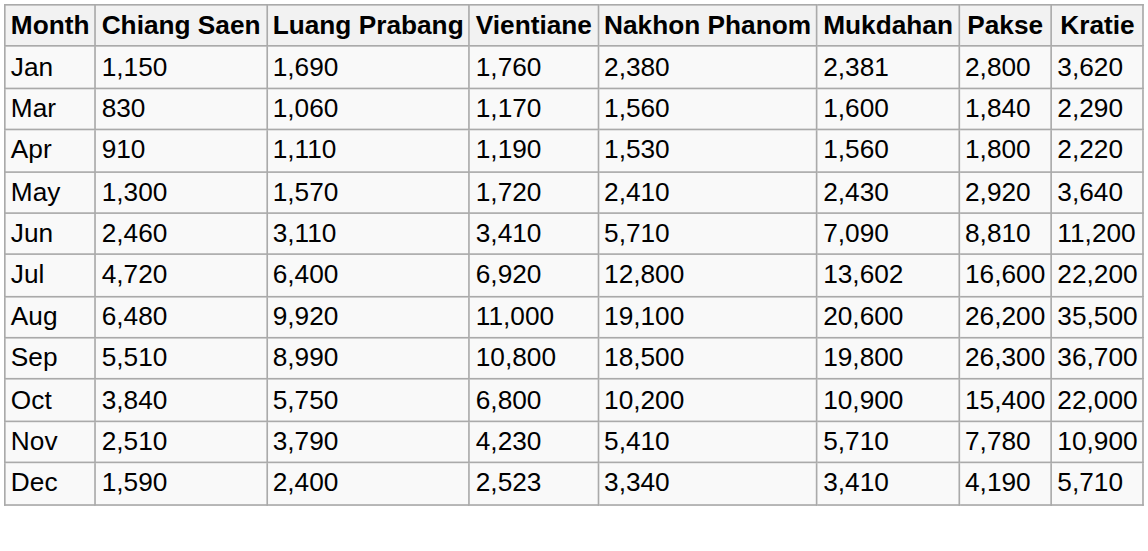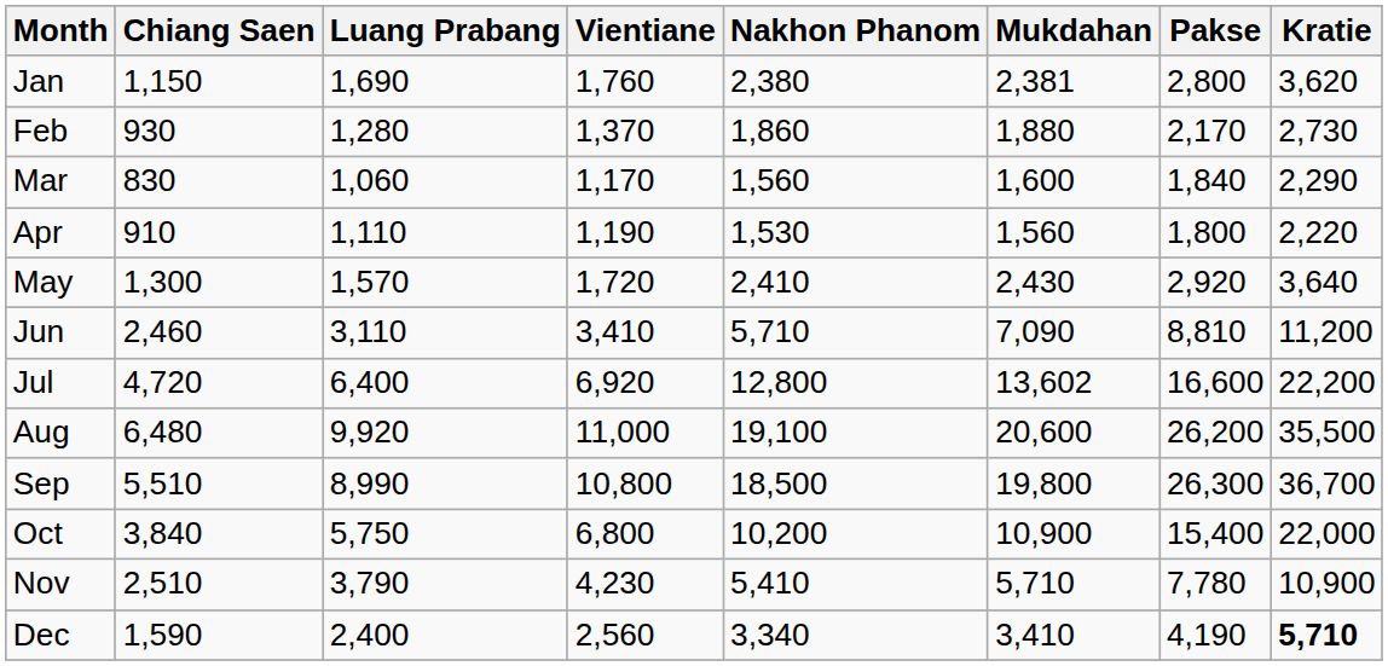 <table class="wikitable">
 <tr>
 <th>Month</th>
 <th>Chiang Saen</th>
 <th>Luang Prabang</th>
 <th>Vientiane</th>
 <th>Nakhon Phanom</th>
 <th>Mukdahan</th>
 <th>Pakse</th>
 <th>Kratie</th>
 </tr>
 <tr>
 <td>Jan</td>
 <td>1,150</td>
 <td>1,690</td>
 <td>1,760</td>
 <td>2,380</td>
 <td>2,381</td>
 <td>2,800</td>
 <td>3,620</td>
+</tr>
+<tr>
+<td>Feb</td>
+<td>930</td>
+<td>1,280</td>
+<td>1,370</td>
+<td>1,860</td>
+<td>1,880</td>
+<td>2,170</td>
+<td>2,730</td>
 </tr>
 <tr>
 <td>Mar</td>
 <td>830</td>
 <td>1,060</td>
 <td>1,170</td>
 <td>1,560</td>
 <td>1,600</td>
 <td>1,840</td>
 <td>2,290</td>
 </tr>
 <tr>
 <td>Apr</td>
 <td>910</td>
 <td>1,110</td>
 <td>1,190</td>
 <td>1,530</td>
 <td>1,560</td>
 <td>1,800</td>
 <td>2,220</td>
 </tr>
 <tr>
 <td>May</td>
 <td>1,300</td>
 <td>1,570</td>
 <td>1,720</td>
 <td>2,410</td>
 <td>2,430</td>
 <td>2,920</td>
 <td>3,640</td>
 </tr>
 <tr>
 <td>Jun</td>
 <td>2,460</td>
 <td>3,110</td>
 <td>3,410</td>
 <td>5,710</td>
 <td>7,090</td>
 <td>8,810</td>
 <td>11,200</td>
 </tr>
 <tr>
 <td>Jul</td>
 <td>4,720</td>
 <td>6,400</td>
 <td>6,920</td>
 <td>12,800</td>
 <td>13,602</td>
 <td>16,600</td>
 <td>22,200</td>
 </tr>
 <tr>
 <td>Aug</td>
 <td>6,480</td>
 <td>9,920</td>
 <td>11,000</td>
 <td>19,100</td>
 <td>20,600</td>
 <td>26,200</td>
 <td>35,500</td>
 </tr>
 <tr>
 <td>Sep</td>
 <td>5,510</td>
 <td>8,990</td>
 <td>10,800</td>
 <td>18,500</td>
 <td>19,800</td>
 <td>26,300</td>
 <td>36,700</td>
 </tr>
 <tr>
 <td>Oct</td>
 <td>3,840</td>
 <td>5,750</td>
 <td>6,800</td>
 <td>10,200</td>
 <td>10,900</td>
 <td>15,400</td>
 <td>22,000</td>
 </tr>
 <tr>
 <td>Nov</td>
 <td>2,510</td>
 <td>3,790</td>
 <td>4,230</td>
 <td>5,410</td>
 <td>5,710</td>
 <td>7,780</td>
 <td>10,900</td>
 </tr>
 <tr>
 <td>Dec</td>
 <td>1,590</td>
 <td>2,400</td>
-<td>2,523</td>
+<td>2,560</td>
 <td>3,340</td>
 <td>3,410</td>
 <td>4,190</td>
-<td>5,710</td>
+<td><strong>5,710</strong></td>
 </tr>
 </table>
